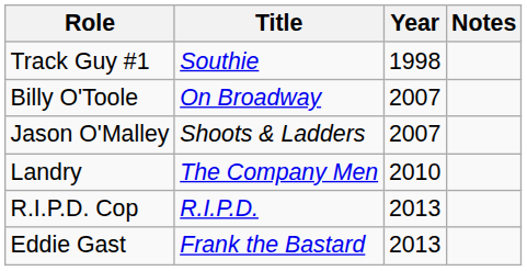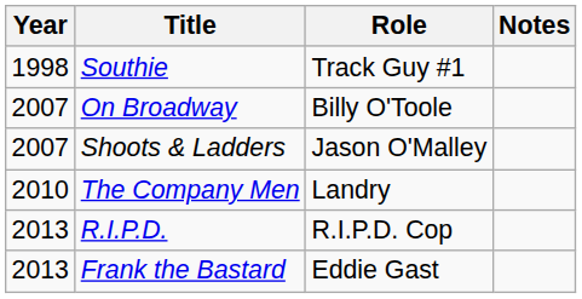 <table class="wikitable sortable">
 <tr>
+<th>Year</th>
+<th>Title</th>
 <th>Role</th>
-<th>Title</th>
-<th>Year</th>
 <th>Notes</th>
 </tr>
 <tr>
+<td>1998</td>
+<td><a href='#'><em>Southie</em></a></td>
 <td>Track Guy #1</td>
-<td><a href='#'><em>Southie</em></a></td>
-<td>1998</td>
 <td></td>
 </tr>
 <tr>
+<td>2007</td>
+<td><a href='#'><em>On Broadway</em></a></td>
 <td>Billy O'Toole</td>
-<td><a href='#'><em>On Broadway</em></a></td>
-<td>2007</td>
 <td></td>
 </tr>
 <tr>
+<td>2007</td>
+<td><em>Shoots & Ladders</em></td>
 <td>Jason O'Malley</td>
-<td><em>Shoots & Ladders</em></td>
-<td>2007</td>
 <td></td>
 </tr>
 <tr>
+<td>2010</td>
+<td><em><a href='#'>The Company Men</a></em></td>
 <td>Landry</td>
-<td><em><a href='#'>The Company Men</a></em></td>
-<td>2010</td>
 <td></td>
 </tr>
 <tr>
+<td>2013</td>
+<td><em><a href='#'>R.I.P.D.</a></em></td>
 <td>R.I.P.D. Cop</td>
-<td><em><a href='#'>R.I.P.D.</a></em></td>
-<td>2013</td>
 <td></td>
 </tr>
 <tr>
+<td>2013</td>
+<td><em><a href='#'>Frank the Bastard</a></em></td>
 <td>Eddie Gast</td>
-<td><em><a href='#'>Frank the Bastard</a></em></td>
-<td>2013</td>
 <td></td>
 </tr>
 </table>
